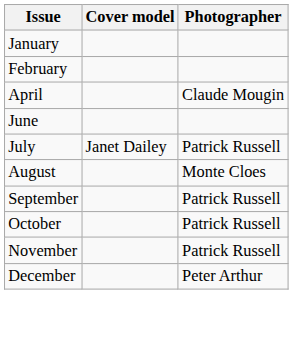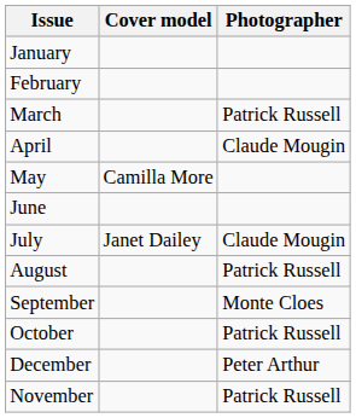 <table class="wikitable">
 <tr>
 <th>Issue</th>
 <th>Cover model</th>
 <th>Photographer</th>
 </tr>
 <tr>
 <td>January</td>
 <td></td>
 <td></td>
 </tr>
 <tr>
 <td>February</td>
 <td></td>
 <td></td>
 </tr>
 <tr>
+<td>March</td>
+<td></td>
+<td>Patrick Russell</td>
+</tr>
+<tr>
 <td>April</td>
 <td></td>
 <td>Claude Mougin</td>
+</tr>
+<tr>
+<td>May</td>
+<td>Camilla More</td>
+<td></td>
 </tr>
 <tr>
 <td>June</td>
 <td></td>
 <td></td>
 </tr>
 <tr>
 <td>July</td>
 <td>Janet Dailey</td>
-<td>Patrick Russell</td>
+<td>Claude Mougin</td>
 </tr>
 <tr>
 <td>August</td>
 <td></td>
-<td>Monte Cloes</td>
+<td>Patrick Russell</td>
 </tr>
 <tr>
 <td>September</td>
 <td></td>
-<td>Patrick Russell</td>
+<td>Monte Cloes</td>
 </tr>
 <tr>
 <td>October</td>
-<td></td>
-<td>Patrick Russell</td>
-</tr>
-<tr>
-<td>November</td>
 <td></td>
 <td>Patrick Russell</td>
 </tr>
 <tr>
 <td>December</td>
 <td></td>
 <td>Peter Arthur</td>
 </tr>
+<tr>
+<td>November</td>
+<td></td>
+<td>Patrick Russell</td>
+</tr>
 </table>
